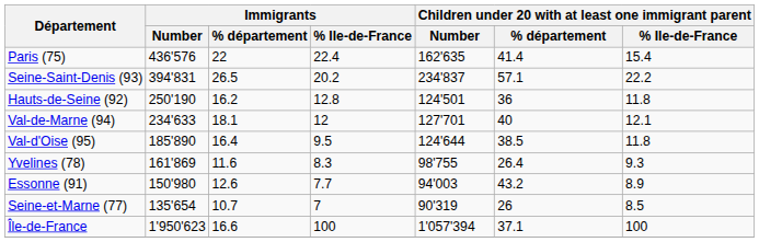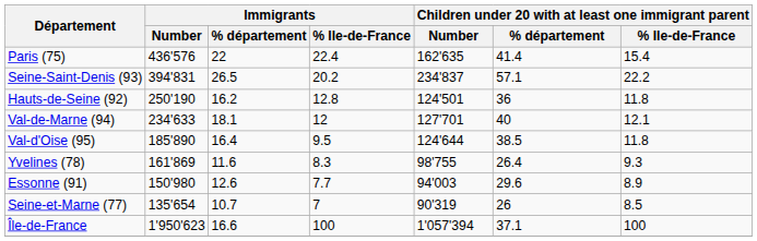 <table class="wikitable">
 <tr>
 <th rowspan="2">Département</th>
 <th colspan="3">Immigrants</th>
 <th colspan="3">Children under 20 with at least one immigrant parent</th>
 </tr>
 <tr>
 <th>Number</th>
 <th>% département</th>
 <th>% Ile-de-France</th>
 <th>Number</th>
 <th>% département</th>
 <th>% Ile-de-France</th>
 </tr>
 <tr>
 <td><a href='#'>Paris</a> (75)</td>
 <td>436'576</td>
 <td>22</td>
 <td>22.4</td>
 <td>162'635</td>
 <td>41.4</td>
 <td>15.4</td>
 </tr>
 <tr>
 <td><a href='#'>Seine-Saint-Denis</a> (93)</td>
 <td>394'831</td>
 <td>26.5</td>
 <td>20.2</td>
 <td>234'837</td>
 <td>57.1</td>
 <td>22.2</td>
 </tr>
 <tr>
 <td><a href='#'>Hauts-de-Seine</a> (92)</td>
 <td>250'190</td>
 <td>16.2</td>
 <td>12.8</td>
 <td>124'501</td>
 <td>36</td>
 <td>11.8</td>
 </tr>
 <tr>
 <td><a href='#'>Val-de-Marne</a> (94)</td>
 <td>234'633</td>
 <td>18.1</td>
 <td>12</td>
 <td>127'701</td>
 <td>40</td>
 <td>12.1</td>
 </tr>
 <tr>
 <td><a href='#'>Val-d'Oise</a> (95)</td>
 <td>185'890</td>
 <td>16.4</td>
 <td>9.5</td>
 <td>124'644</td>
 <td>38.5</td>
 <td>11.8</td>
 </tr>
 <tr>
 <td><a href='#'>Yvelines</a> (78)</td>
 <td>161'869</td>
 <td>11.6</td>
 <td>8.3</td>
 <td>98'755</td>
 <td>26.4</td>
 <td>9.3</td>
 </tr>
 <tr>
 <td><a href='#'>Essonne</a> (91)</td>
 <td>150'980</td>
 <td>12.6</td>
 <td>7.7</td>
 <td>94'003</td>
-<td>43.2</td>
+<td>29.6</td>
 <td>8.9</td>
 </tr>
 <tr>
 <td><a href='#'>Seine-et-Marne</a> (77)</td>
 <td>135'654</td>
 <td>10.7</td>
 <td>7</td>
 <td>90'319</td>
 <td>26</td>
 <td>8.5</td>
 </tr>
 <tr>
 <td><a href='#'>Île-de-France</a></td>
 <td>1'950'623</td>
 <td>16.6</td>
 <td>100</td>
 <td>1'057'394</td>
 <td>37.1</td>
 <td>100</td>
 </tr>
 <tr>
 </tr>
 </table>
